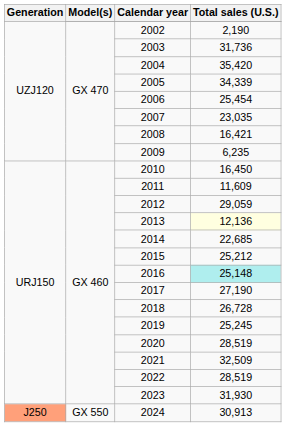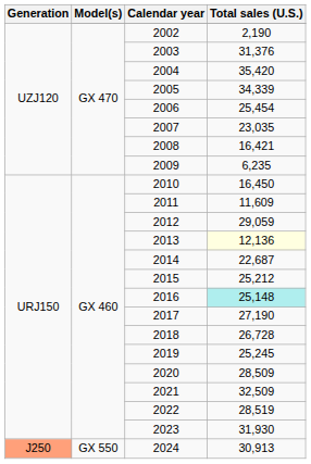 <table class=wikitable style="font-size:97%; text-align:center">
 <tr>
 <th>Generation</th>
 <th>Model(s)</th>
 <th>Calendar year</th>
 <th>Total sales (U.S.)</th>
 </tr>
 <tr>
 <td rowspan=9>UZJ120</td>
 </tr>
 <tr>
 <td rowspan=8>GX 470</td>
 <td>2002</td>
 <td>2,190</td>
 </tr>
 <tr>
 <td>2003</td>
-<td>31,736</td>
+<td>31,376</td>
 </tr>
 <tr>
 <td>2004</td>
 <td>35,420</td>
 </tr>
 <tr>
 <td>2005</td>
 <td>34,339</td>
 </tr>
 <tr>
 <td>2006</td>
 <td>25,454</td>
 </tr>
 <tr>
 <td>2007</td>
 <td>23,035</td>
 </tr>
 <tr>
 <td>2008</td>
 <td>16,421</td>
 </tr>
 <tr>
 <td>2009</td>
 <td>6,235</td>
 </tr>
 <tr>
 <td rowspan="14">URJ150</td>
 <td rowspan="14">GX 460</td>
 <td>2010</td>
 <td>16,450</td>
 </tr>
 <tr>
 <td>2011</td>
 <td>11,609</td>
 </tr>
 <tr>
 <td>2012</td>
 <td>29,059</td>
 </tr>
 <tr>
 <td>2013</td>
 <td style="background: lightyellow;">12,136</td>
 </tr>
 <tr>
 <td>2014</td>
-<td>22,685</td>
+<td>22,687</td>
 </tr>
 <tr>
 <td>2015</td>
 <td>25,212</td>
 </tr>
 <tr>
 <td>2016</td>
 <td style="background: paleturquoise;">25,148</td>
 </tr>
 <tr>
 <td>2017</td>
 <td>27,190</td>
 </tr>
 <tr>
 <td>2018</td>
 <td>26,728</td>
 </tr>
 <tr>
 <td>2019</td>
 <td>25,245</td>
 </tr>
 <tr>
 <td>2020</td>
-<td>28,519</td>
+<td>28,509</td>
 </tr>
 <tr>
 <td>2021</td>
 <td>32,509</td>
 </tr>
 <tr>
 <td>2022</td>
 <td>28,519</td>
 </tr>
 <tr>
 <td>2023</td>
 <td>31,930</td>
 </tr>
 <tr>
 <td rowspan="1" style="background: lightsalmon;">J250</td>
 <td rowspan="1">GX 550</td>
 <td>2024</td>
 <td>30,913</td>
 </tr>
 </table>
